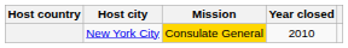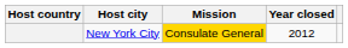 <table class="wikitable plainrowheaders" style="text-align:center;">
 <tr>
 <th scope="col">Host country</th>
 <th scope="col">Host city</th>
 <th scope="col">Mission</th>
 <th scope="col">Year closed</th>
 <th scope="col"></th>
 </tr>
 <tr>
 <th scope="row"></th>
 <td><a href='#'>New York City</a></td>
 <td style="background: gold;">Consulate General</td>
-<td>2010</td>
+<td>2012</td>
 <td></td>
 </tr>
 </table>
